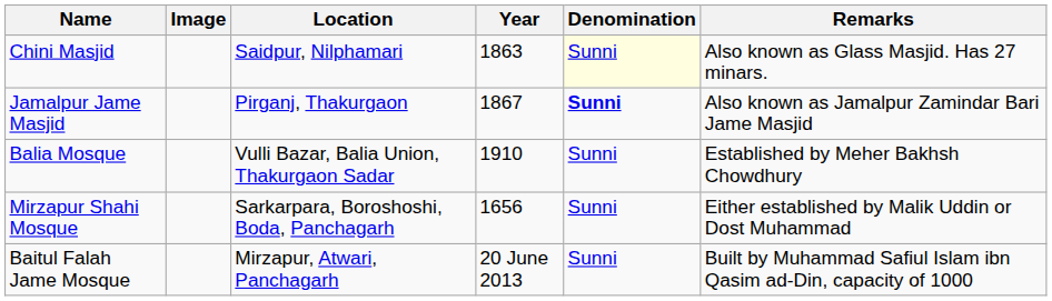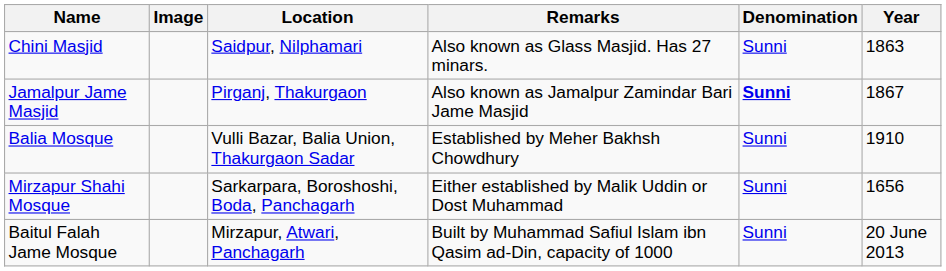 <table class="wikitable sortable">
 <tr>
 <th>Name</th>
 <th align=center class=unsortable>Image</th>
 <th>Location</th>
+<th align=left class=unsortable>Remarks</th>
+<th>Denomination</th>
 <th>Year</th>
-<th>Denomination</th>
-<th align=left class=unsortable>Remarks</th>
 </tr>
 <tr valign=top>
 <td><a href='#'>Chini Masjid</a></td>
 <td></td>
 <td><a href='#'>Saidpur</a>, <a href='#'>Nilphamari</a></td>
+<td>Also known as Glass Masjid. Has 27 minars.</td>
+<td><a href='#'>Sunni</a></td>
 <td>1863</td>
-<td style="background: lightyellow;"><a href='#'>Sunni</a></td>
-<td>Also known as Glass Masjid. Has 27 minars.</td>
 </tr>
 <tr valign=top>
 <td><a href='#'>Jamalpur Jame Masjid</a></td>
 <td></td>
 <td><a href='#'>Pirganj</a>, <a href='#'>Thakurgaon</a></td>
+<td>Also known as Jamalpur Zamindar Bari Jame Masjid</td>
+<td><strong><a href='#'>Sunni</a></strong></td>
 <td>1867</td>
-<td><strong><a href='#'>Sunni</a></strong></td>
-<td>Also known as Jamalpur Zamindar Bari Jame Masjid</td>
 </tr>
 <tr valign=top>
 <td><a href='#'>Balia Mosque</a></td>
 <td></td>
 <td>Vulli Bazar, Balia Union, <a href='#'>Thakurgaon Sadar</a></td>
+<td>Established by Meher Bakhsh Chowdhury</td>
+<td><a href='#'>Sunni</a></td>
 <td>1910</td>
-<td><a href='#'>Sunni</a></td>
-<td>Established by Meher Bakhsh Chowdhury</td>
 </tr>
 <tr valign=top>
 <td><a href='#'>Mirzapur Shahi Mosque</a></td>
 <td></td>
 <td>Sarkarpara, Boroshoshi, <a href='#'>Boda</a>, <a href='#'>Panchagarh</a></td>
+<td>Either established by Malik Uddin or Dost Muhammad</td>
+<td><a href='#'>Sunni</a></td>
 <td>1656</td>
-<td><a href='#'>Sunni</a></td>
-<td>Either established by Malik Uddin or Dost Muhammad</td>
 </tr>
 <tr valign=top>
 <td>Baitul Falah Jame Mosque</td>
 <td></td>
 <td>Mirzapur, <a href='#'>Atwari</a>, <a href='#'>Panchagarh</a></td>
+<td>Built by Muhammad Safiul Islam ibn Qasim ad-Din, capacity of 1000</td>
+<td><a href='#'>Sunni</a></td>
 <td>20 June 2013</td>
-<td><a href='#'>Sunni</a></td>
-<td>Built by Muhammad Safiul Islam ibn Qasim ad-Din, capacity of 1000</td>
 </tr>
 </table>
